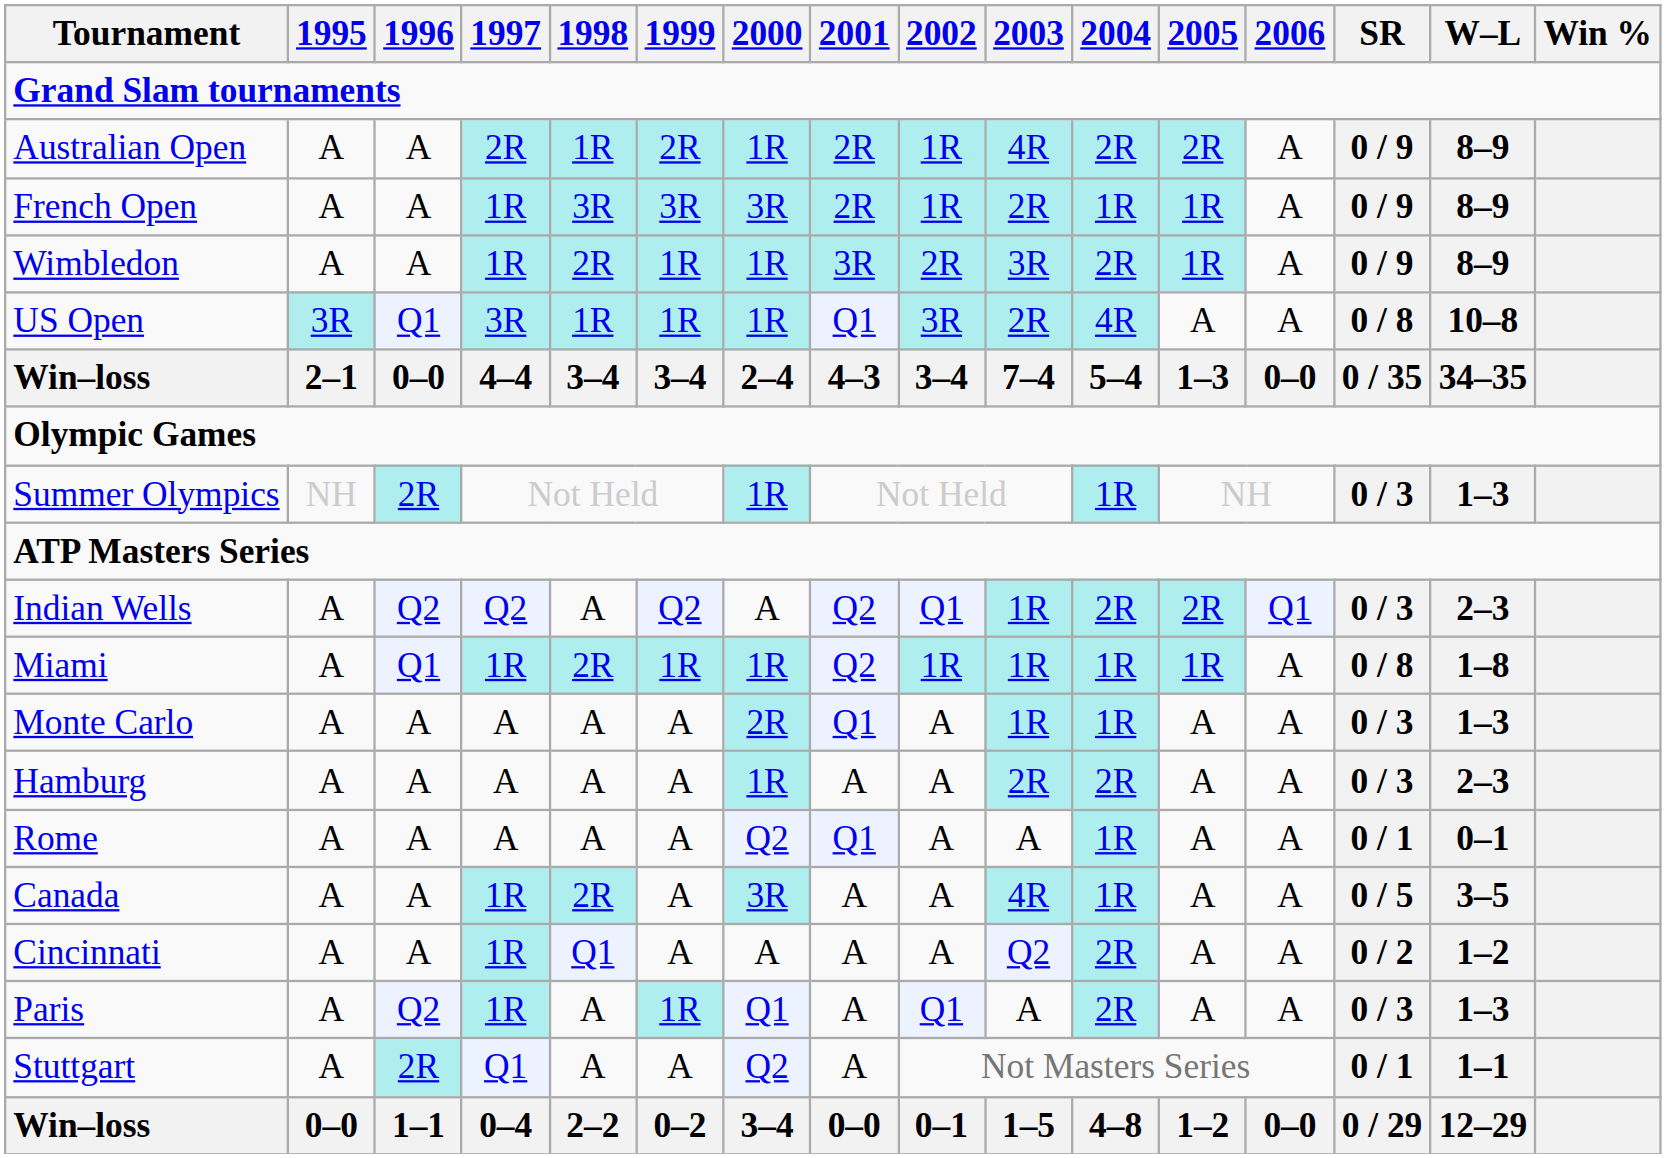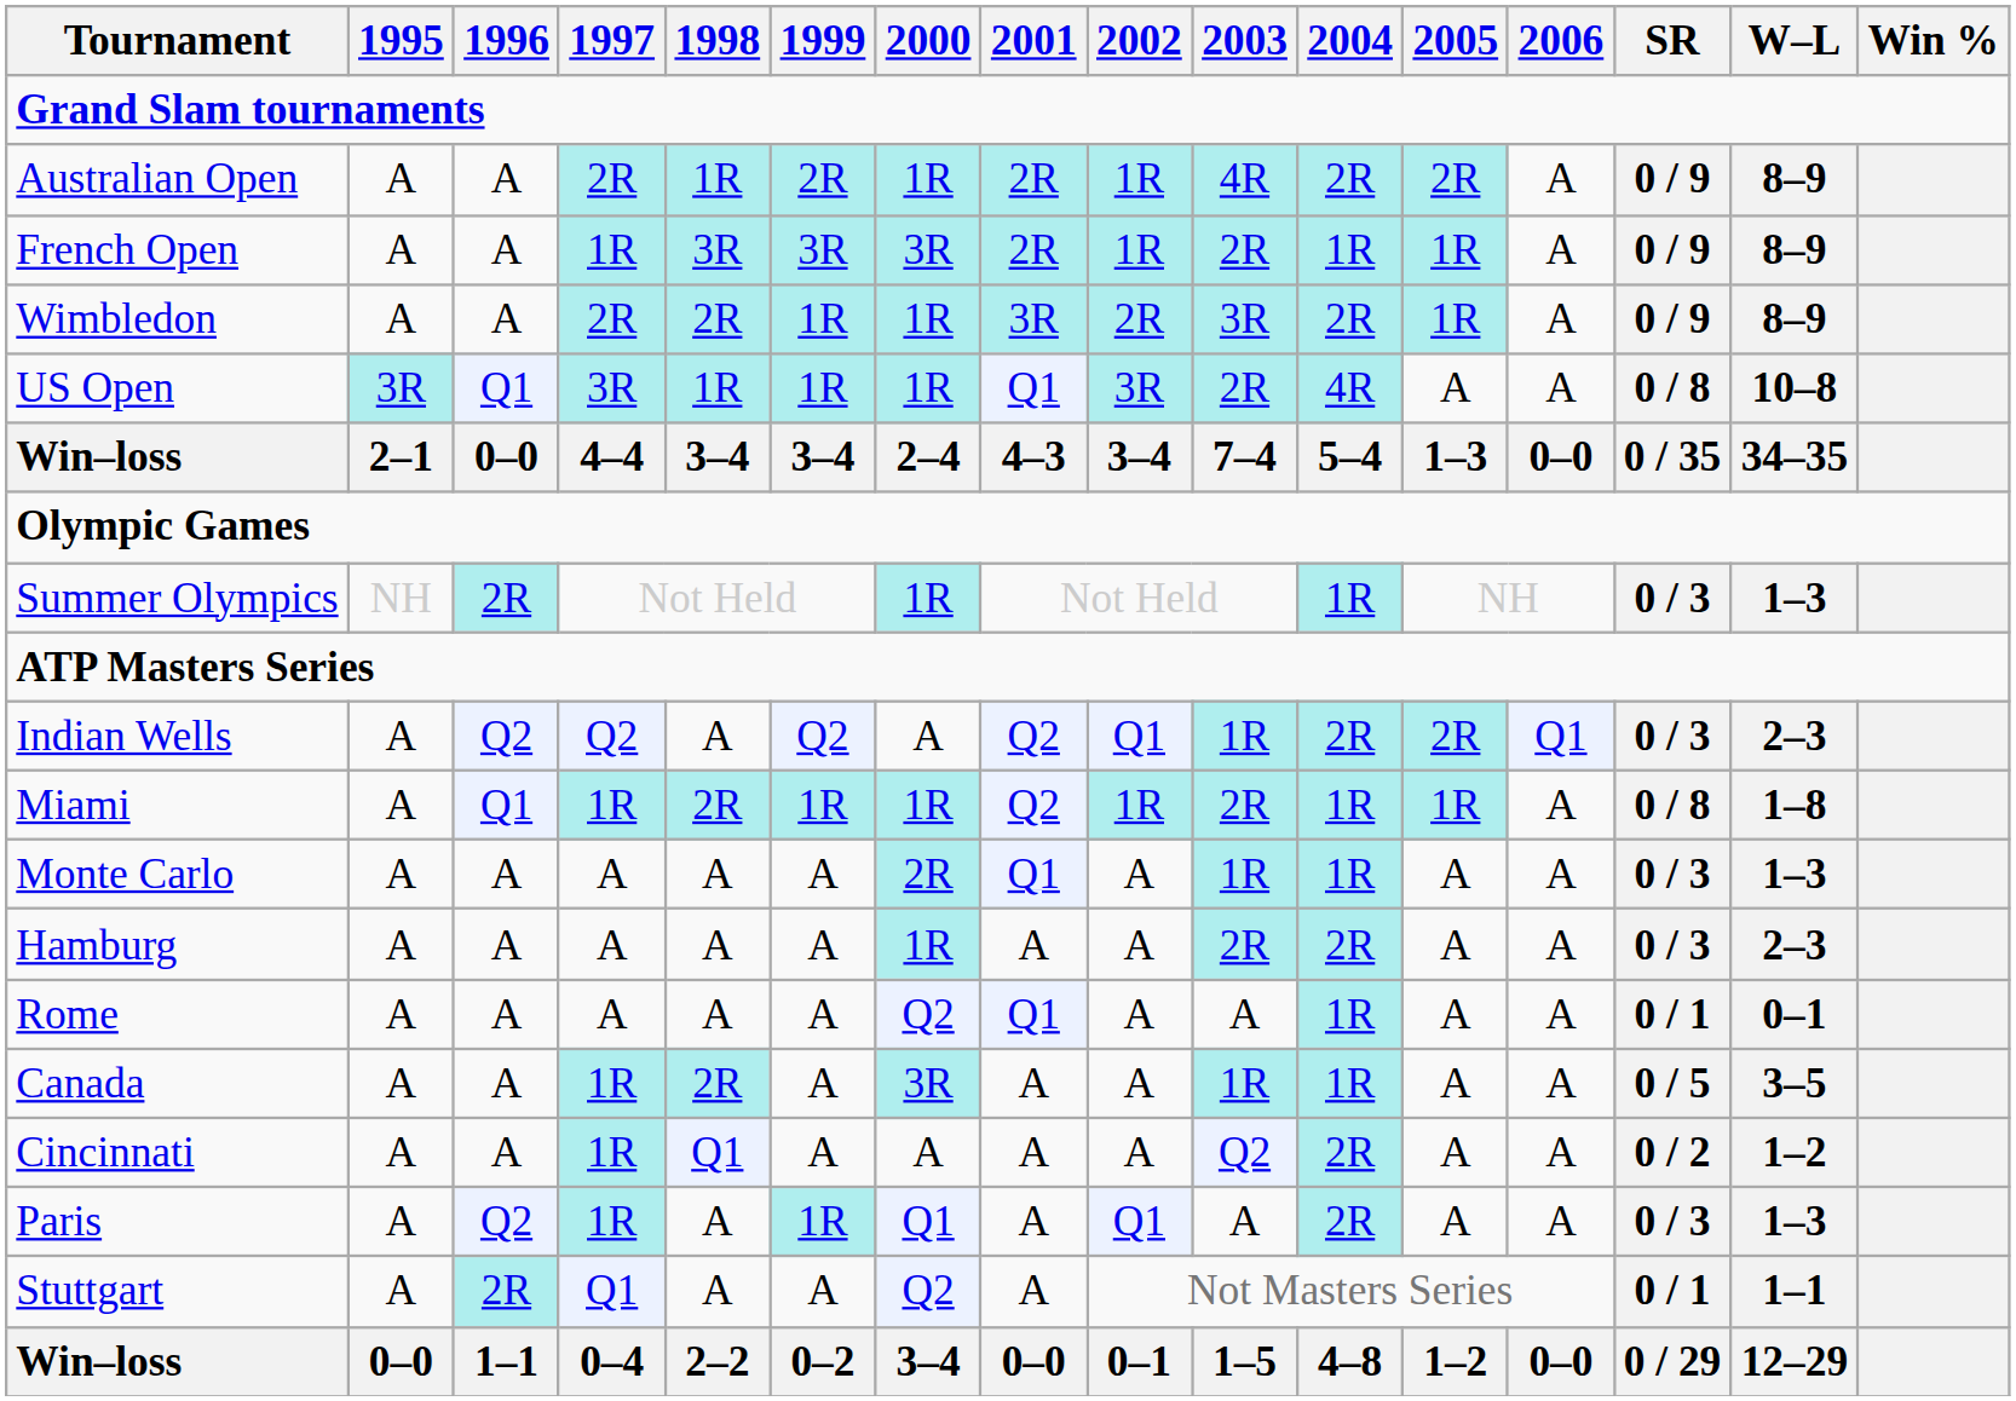 <table class=wikitable style=text-align:center;font-size:97%>
 <tr>
 <th>Tournament</th>
 <th><a href='#'>1995</a></th>
 <th><a href='#'>1996</a></th>
 <th><a href='#'>1997</a></th>
 <th><a href='#'>1998</a></th>
 <th><a href='#'>1999</a></th>
 <th><a href='#'>2000</a></th>
 <th><a href='#'>2001</a></th>
 <th><a href='#'>2002</a></th>
 <th><a href='#'>2003</a></th>
 <th><a href='#'>2004</a></th>
 <th><a href='#'>2005</a></th>
 <th><a href='#'>2006</a></th>
 <th>SR</th>
 <th>W–L</th>
 <th>Win %</th>
 </tr>
 <tr>
 <td colspan=23 align=left><strong><a href='#'>Grand Slam tournaments</a></strong></td>
 </tr>
 <tr>
 <td align=left><a href='#'>Australian Open</a></td>
 <td>A</td>
 <td>A</td>
 <td bgcolor=afeeee><a href='#'>2R</a></td>
 <td bgcolor=afeeee><a href='#'>1R</a></td>
 <td bgcolor=afeeee><a href='#'>2R</a></td>
 <td bgcolor=afeeee><a href='#'>1R</a></td>
 <td bgcolor=afeeee><a href='#'>2R</a></td>
 <td bgcolor=afeeee><a href='#'>1R</a></td>
 <td bgcolor=afeeee><a href='#'>4R</a></td>
 <td bgcolor=afeeee><a href='#'>2R</a></td>
 <td bgcolor=afeeee><a href='#'>2R</a></td>
 <td>A</td>
 <th>0 / 9</th>
 <th>8–9</th>
 <th></th>
 </tr>
 <tr>
 <td align=left><a href='#'>French Open</a></td>
 <td>A</td>
 <td>A</td>
 <td bgcolor=afeeee><a href='#'>1R</a></td>
 <td bgcolor=afeeee><a href='#'>3R</a></td>
 <td bgcolor=afeeee><a href='#'>3R</a></td>
 <td bgcolor=afeeee><a href='#'>3R</a></td>
 <td bgcolor=afeeee><a href='#'>2R</a></td>
 <td bgcolor=afeeee><a href='#'>1R</a></td>
 <td bgcolor=afeeee><a href='#'>2R</a></td>
 <td bgcolor=afeeee><a href='#'>1R</a></td>
 <td bgcolor=afeeee><a href='#'>1R</a></td>
 <td>A</td>
 <th>0 / 9</th>
 <th>8–9</th>
 <th></th>
 </tr>
 <tr>
 <td align=left><a href='#'>Wimbledon</a></td>
 <td>A</td>
 <td>A</td>
-<td bgcolor=afeeee><a href='#'>1R</a></td>
+<td bgcolor=afeeee><a href='#'>2R</a></td>
 <td bgcolor=afeeee><a href='#'>2R</a></td>
 <td bgcolor=afeeee><a href='#'>1R</a></td>
 <td bgcolor=afeeee><a href='#'>1R</a></td>
 <td bgcolor=afeeee><a href='#'>3R</a></td>
 <td bgcolor=afeeee><a href='#'>2R</a></td>
 <td bgcolor=afeeee><a href='#'>3R</a></td>
 <td bgcolor=afeeee><a href='#'>2R</a></td>
 <td bgcolor=afeeee><a href='#'>1R</a></td>
 <td>A</td>
 <th>0 / 9</th>
 <th>8–9</th>
 <th></th>
 </tr>
 <tr>
 <td align=left><a href='#'>US Open</a></td>
 <td bgcolor=afeeee><a href='#'>3R</a></td>
 <td bgcolor=ecf2ff><a href='#'>Q1</a></td>
 <td bgcolor=afeeee><a href='#'>3R</a></td>
 <td bgcolor=afeeee><a href='#'>1R</a></td>
 <td bgcolor=afeeee><a href='#'>1R</a></td>
 <td bgcolor=afeeee><a href='#'>1R</a></td>
 <td bgcolor=ecf2ff><a href='#'>Q1</a></td>
 <td bgcolor=afeeee><a href='#'>3R</a></td>
 <td bgcolor=afeeee><a href='#'>2R</a></td>
 <td bgcolor=afeeee><a href='#'>4R</a></td>
 <td>A</td>
 <td>A</td>
 <th>0 / 8</th>
 <th>10–8</th>
 <th></th>
 </tr>
 <tr>
 <th style=text-align:left>Win–loss</th>
 <th>2–1</th>
 <th>0–0</th>
 <th>4–4</th>
 <th>3–4</th>
 <th>3–4</th>
 <th>2–4</th>
 <th>4–3</th>
 <th>3–4</th>
 <th>7–4</th>
 <th>5–4</th>
 <th>1–3</th>
 <th>0–0</th>
 <th>0 / 35</th>
 <th>34–35</th>
 <th></th>
 </tr>
 <tr>
 <td colspan=22 align=left><strong>Olympic Games</strong></td>
 </tr>
 <tr>
 <td align=left><a href='#'>Summer Olympics</a></td>
 <td colspan=1 style=color:#cccccc>NH</td>
 <td style=background:#afeeee><a href='#'>2R</a></td>
 <td colspan=3 style=color:#cccccc>Not Held</td>
 <td style=background:#afeeee><a href='#'>1R</a></td>
 <td colspan=3 style=color:#cccccc>Not Held</td>
 <td style=background:#afeeee><a href='#'>1R</a></td>
 <td colspan=2 style=color:#cccccc>NH</td>
 <th>0 / 3</th>
 <th>1–3</th>
 <th></th>
 </tr>
 <tr>
 <td colspan=23 align=left><strong>ATP Masters Series</strong></td>
 </tr>
 <tr>
 <td align=left><a href='#'>Indian Wells</a></td>
 <td>A</td>
 <td bgcolor=ecf2ff><a href='#'>Q2</a></td>
 <td bgcolor=ecf2ff><a href='#'>Q2</a></td>
 <td>A</td>
 <td bgcolor=ecf2ff><a href='#'>Q2</a></td>
 <td>A</td>
 <td bgcolor=ecf2ff><a href='#'>Q2</a></td>
 <td bgcolor=ecf2ff><a href='#'>Q1</a></td>
 <td bgcolor=afeeee><a href='#'>1R</a></td>
 <td bgcolor=afeeee><a href='#'>2R</a></td>
 <td bgcolor=afeeee><a href='#'>2R</a></td>
 <td bgcolor=ecf2ff><a href='#'>Q1</a></td>
 <th>0 / 3</th>
 <th>2–3</th>
 <th></th>
 </tr>
 <tr>
 <td align=left><a href='#'>Miami</a></td>
 <td>A</td>
 <td bgcolor=ecf2ff><a href='#'>Q1</a></td>
 <td bgcolor=afeeee><a href='#'>1R</a></td>
 <td bgcolor=afeeee><a href='#'>2R</a></td>
 <td bgcolor=afeeee><a href='#'>1R</a></td>
 <td bgcolor=afeeee><a href='#'>1R</a></td>
 <td bgcolor=ecf2ff><a href='#'>Q2</a></td>
 <td bgcolor=afeeee><a href='#'>1R</a></td>
-<td bgcolor=afeeee><a href='#'>1R</a></td>
+<td bgcolor=afeeee><a href='#'>2R</a></td>
 <td bgcolor=afeeee><a href='#'>1R</a></td>
 <td bgcolor=afeeee><a href='#'>1R</a></td>
 <td>A</td>
 <th>0 / 8</th>
 <th>1–8</th>
 <th></th>
 </tr>
 <tr>
 <td align=left><a href='#'>Monte Carlo</a></td>
 <td>A</td>
 <td>A</td>
 <td>A</td>
 <td>A</td>
 <td>A</td>
 <td bgcolor=afeeee><a href='#'>2R</a></td>
 <td bgcolor=ecf2ff><a href='#'>Q1</a></td>
 <td>A</td>
 <td bgcolor=afeeee><a href='#'>1R</a></td>
 <td bgcolor=afeeee><a href='#'>1R</a></td>
 <td>A</td>
 <td>A</td>
 <th>0 / 3</th>
 <th>1–3</th>
 <th></th>
 </tr>
 <tr>
 <td align=left><a href='#'>Hamburg</a></td>
 <td>A</td>
 <td>A</td>
 <td>A</td>
 <td>A</td>
 <td>A</td>
 <td bgcolor=afeeee><a href='#'>1R</a></td>
 <td>A</td>
 <td>A</td>
 <td bgcolor=afeeee><a href='#'>2R</a></td>
 <td bgcolor=afeeee><a href='#'>2R</a></td>
 <td>A</td>
 <td>A</td>
 <th>0 / 3</th>
 <th>2–3</th>
 <th></th>
 </tr>
 <tr>
 <td align=left><a href='#'>Rome</a></td>
 <td>A</td>
 <td>A</td>
 <td>A</td>
 <td>A</td>
 <td>A</td>
 <td bgcolor=ecf2ff><a href='#'>Q2</a></td>
 <td bgcolor=ecf2ff><a href='#'>Q1</a></td>
 <td>A</td>
 <td>A</td>
 <td bgcolor=afeeee><a href='#'>1R</a></td>
 <td>A</td>
 <td>A</td>
 <th>0 / 1</th>
 <th>0–1</th>
 <th></th>
 </tr>
 <tr>
 <td align=left><a href='#'>Canada</a></td>
 <td>A</td>
 <td>A</td>
 <td bgcolor=afeeee><a href='#'>1R</a></td>
 <td bgcolor=afeeee><a href='#'>2R</a></td>
 <td>A</td>
 <td bgcolor=afeeee><a href='#'>3R</a></td>
 <td>A</td>
 <td>A</td>
-<td bgcolor=afeeee><a href='#'>4R</a></td>
+<td bgcolor=afeeee><a href='#'>1R</a></td>
 <td bgcolor=afeeee><a href='#'>1R</a></td>
 <td>A</td>
 <td>A</td>
 <th>0 / 5</th>
 <th>3–5</th>
 <th></th>
 </tr>
 <tr>
 <td align=left><a href='#'>Cincinnati</a></td>
 <td>A</td>
 <td>A</td>
 <td bgcolor=afeeee><a href='#'>1R</a></td>
 <td bgcolor=ecf2ff><a href='#'>Q1</a></td>
 <td>A</td>
 <td>A</td>
 <td>A</td>
 <td>A</td>
 <td bgcolor=ecf2ff><a href='#'>Q2</a></td>
 <td bgcolor=afeeee><a href='#'>2R</a></td>
 <td>A</td>
 <td>A</td>
 <th>0 / 2</th>
 <th>1–2</th>
 <th></th>
 </tr>
 <tr>
 <td align=left><a href='#'>Paris</a></td>
 <td>A</td>
 <td bgcolor=ecf2ff><a href='#'>Q2</a></td>
 <td bgcolor=afeeee><a href='#'>1R</a></td>
 <td>A</td>
 <td bgcolor=afeeee><a href='#'>1R</a></td>
 <td bgcolor=ecf2ff><a href='#'>Q1</a></td>
 <td>A</td>
 <td bgcolor=ecf2ff><a href='#'>Q1</a></td>
 <td>A</td>
 <td bgcolor=afeeee><a href='#'>2R</a></td>
 <td>A</td>
 <td>A</td>
 <th>0 / 3</th>
 <th>1–3</th>
 <th></th>
 </tr>
 <tr>
 <td align=left><a href='#'>Stuttgart</a></td>
 <td>A</td>
 <td bgcolor=afeeee><a href='#'>2R</a></td>
 <td bgcolor=ecf2ff><a href='#'>Q1</a></td>
 <td>A</td>
 <td>A</td>
 <td bgcolor=ecf2ff><a href='#'>Q2</a></td>
 <td>A</td>
 <td colspan=5 style=color:#767676>Not Masters Series</td>
 <th>0 / 1</th>
 <th>1–1</th>
 <th></th>
 </tr>
 <tr>
 <th style=text-align:left>Win–loss</th>
 <th>0–0</th>
 <th>1–1</th>
 <th>0–4</th>
 <th>2–2</th>
 <th>0–2</th>
 <th>3–4</th>
 <th>0–0</th>
 <th>0–1</th>
 <th>1–5</th>
 <th>4–8</th>
 <th>1–2</th>
 <th>0–0</th>
 <th>0 / 29</th>
 <th>12–29</th>
 <th></th>
 </tr>
 </table>
